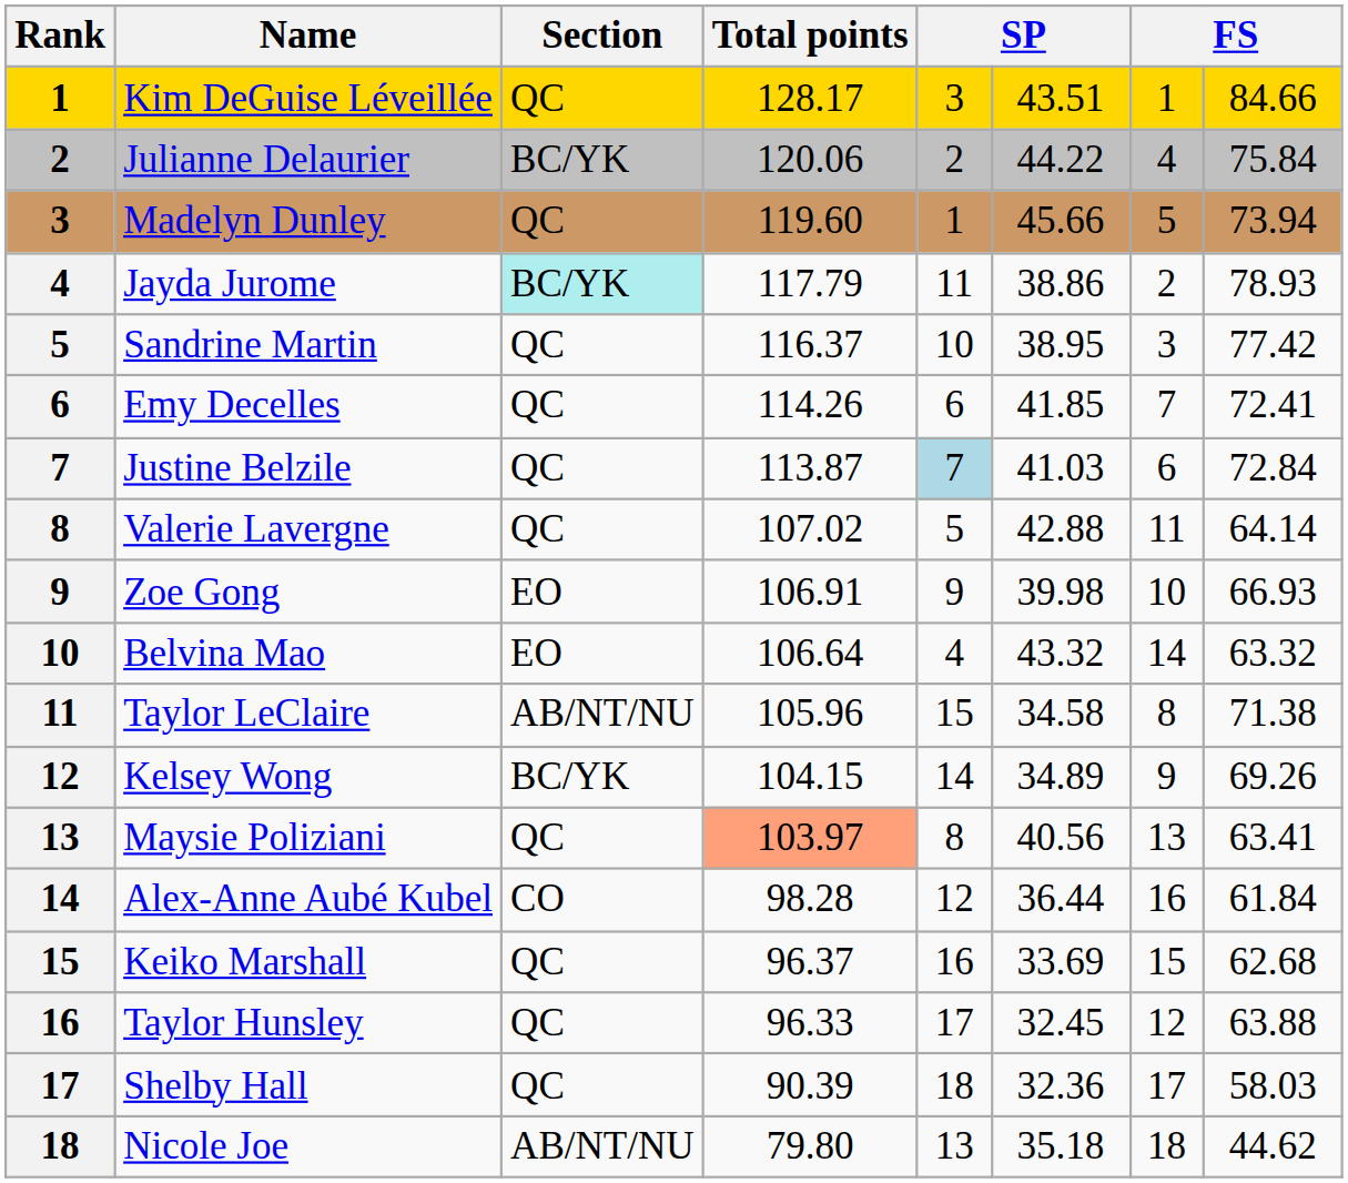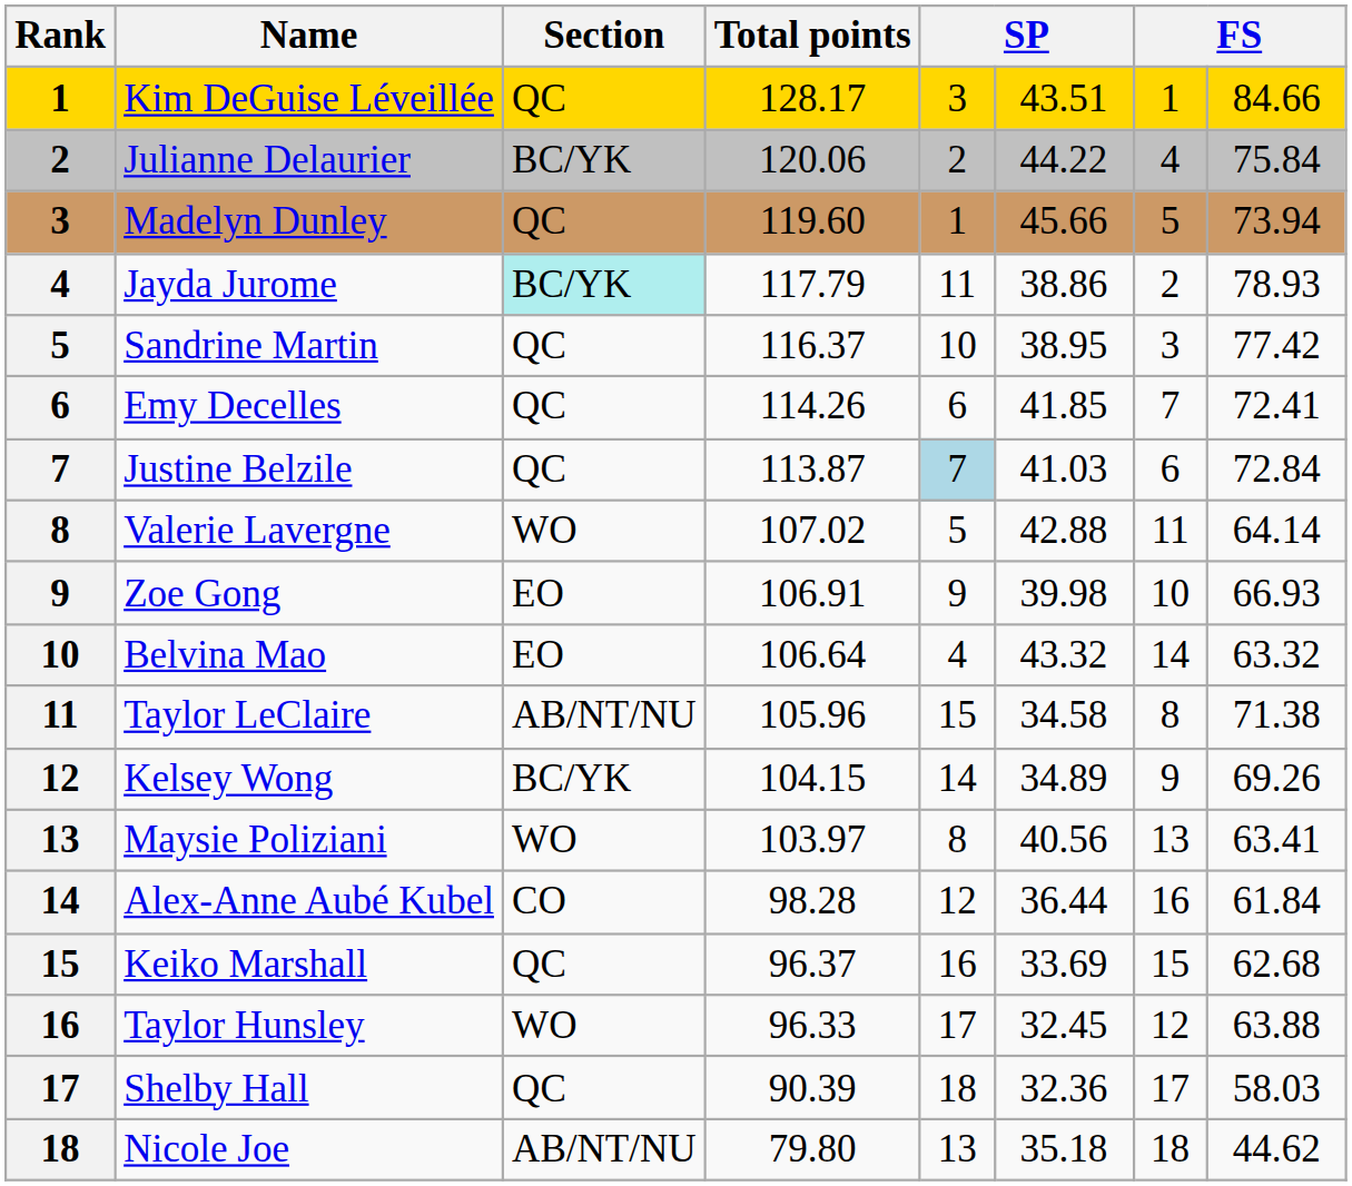 <table class="wikitable sortable">
 <tr>
 <th>Rank</th>
 <th>Name</th>
 <th>Section</th>
 <th>Total points</th>
 <th colspan="2" width="80px"><a href='#'>SP</a></th>
 <th colspan="2" width="80px"><a href='#'>FS</a></th>
 </tr>
 <tr bgcolor="gold">
 <td align="center"><strong>1</strong></td>
 <td><a href='#'>Kim DeGuise Léveillée</a></td>
 <td>QC</td>
 <td align="center">128.17</td>
 <td align="center">3</td>
 <td align="center">43.51</td>
 <td align="center">1</td>
 <td align="center">84.66</td>
 </tr>
 <tr bgcolor="silver">
 <td align="center"><strong>2</strong></td>
 <td><a href='#'>Julianne Delaurier</a></td>
 <td>BC/YK</td>
 <td align="center">120.06</td>
 <td align="center">2</td>
 <td align="center">44.22</td>
 <td align="center">4</td>
 <td align="center">75.84</td>
 </tr>
 <tr bgcolor="cc9966">
 <td align="center"><strong>3</strong></td>
 <td><a href='#'>Madelyn Dunley</a></td>
 <td>QC</td>
 <td align="center">119.60</td>
 <td align="center">1</td>
 <td align="center">45.66</td>
 <td align="center">5</td>
 <td align="center">73.94</td>
 </tr>
 <tr>
 <th>4</th>
 <td><a href='#'>Jayda Jurome</a></td>
 <td style="background: paleturquoise;">BC/YK</td>
 <td align="center">117.79</td>
 <td align="center">11</td>
 <td align="center">38.86</td>
 <td align="center">2</td>
 <td align="center">78.93</td>
 </tr>
 <tr>
 <th>5</th>
 <td><a href='#'>Sandrine Martin</a></td>
 <td>QC</td>
 <td align="center">116.37</td>
 <td align="center">10</td>
 <td align="center">38.95</td>
 <td align="center">3</td>
 <td align="center">77.42</td>
 </tr>
 <tr>
 <th>6</th>
 <td><a href='#'>Emy Decelles</a></td>
 <td>QC</td>
 <td align="center">114.26</td>
 <td align="center">6</td>
 <td align="center">41.85</td>
 <td align="center">7</td>
 <td align="center">72.41</td>
 </tr>
 <tr>
 <th>7</th>
 <td><a href='#'>Justine Belzile</a></td>
 <td>QC</td>
 <td align="center">113.87</td>
 <td align="center" style="background: lightblue;">7</td>
 <td align="center">41.03</td>
 <td align="center">6</td>
 <td align="center">72.84</td>
 </tr>
 <tr>
 <th>8</th>
 <td><a href='#'>Valerie Lavergne</a></td>
-<td>QC</td>
+<td>WO</td>
 <td align="center">107.02</td>
 <td align="center">5</td>
 <td align="center">42.88</td>
 <td align="center">11</td>
 <td align="center">64.14</td>
 </tr>
 <tr>
 <th>9</th>
 <td><a href='#'>Zoe Gong</a></td>
 <td>EO</td>
 <td align="center">106.91</td>
 <td align="center">9</td>
 <td align="center">39.98</td>
 <td align="center">10</td>
 <td align="center">66.93</td>
 </tr>
 <tr>
 <th>10</th>
 <td><a href='#'>Belvina Mao</a></td>
 <td>EO</td>
 <td align="center">106.64</td>
 <td align="center">4</td>
 <td align="center">43.32</td>
 <td align="center">14</td>
 <td align="center">63.32</td>
 </tr>
 <tr>
 <th>11</th>
 <td><a href='#'>Taylor LeClaire</a></td>
 <td>AB/NT/NU</td>
 <td align="center">105.96</td>
 <td align="center">15</td>
 <td align="center">34.58</td>
 <td align="center">8</td>
 <td align="center">71.38</td>
 </tr>
 <tr>
 <th>12</th>
 <td><a href='#'>Kelsey Wong</a></td>
 <td>BC/YK</td>
 <td align="center">104.15</td>
 <td align="center">14</td>
 <td align="center">34.89</td>
 <td align="center">9</td>
 <td align="center">69.26</td>
 </tr>
 <tr>
 <th>13</th>
 <td><a href='#'>Maysie Poliziani</a></td>
-<td>QC</td>
-<td align="center" style="background: lightsalmon;">103.97</td>
+<td>WO</td>
+<td align="center">103.97</td>
 <td align="center">8</td>
 <td align="center">40.56</td>
 <td align="center">13</td>
 <td align="center">63.41</td>
 </tr>
 <tr>
 <th>14</th>
 <td><a href='#'>Alex-Anne Aubé Kubel</a></td>
 <td>CO</td>
 <td align="center">98.28</td>
 <td align="center">12</td>
 <td align="center">36.44</td>
 <td align="center">16</td>
 <td align="center">61.84</td>
 </tr>
 <tr>
 <th>15</th>
 <td><a href='#'>Keiko Marshall</a></td>
 <td>QC</td>
 <td align="center">96.37</td>
 <td align="center">16</td>
 <td align="center">33.69</td>
 <td align="center">15</td>
 <td align="center">62.68</td>
 </tr>
 <tr>
 <th>16</th>
 <td><a href='#'>Taylor Hunsley</a></td>
-<td>QC</td>
+<td>WO</td>
 <td align="center">96.33</td>
 <td align="center">17</td>
 <td align="center">32.45</td>
 <td align="center">12</td>
 <td align="center">63.88</td>
 </tr>
 <tr>
 <th>17</th>
 <td><a href='#'>Shelby Hall</a></td>
 <td>QC</td>
 <td align="center">90.39</td>
 <td align="center">18</td>
 <td align="center">32.36</td>
 <td align="center">17</td>
 <td align="center">58.03</td>
 </tr>
 <tr>
 <th>18</th>
 <td><a href='#'>Nicole Joe</a></td>
 <td>AB/NT/NU</td>
 <td align="center">79.80</td>
 <td align="center">13</td>
 <td align="center">35.18</td>
 <td align="center">18</td>
 <td align="center">44.62</td>
 </tr>
 </table>
